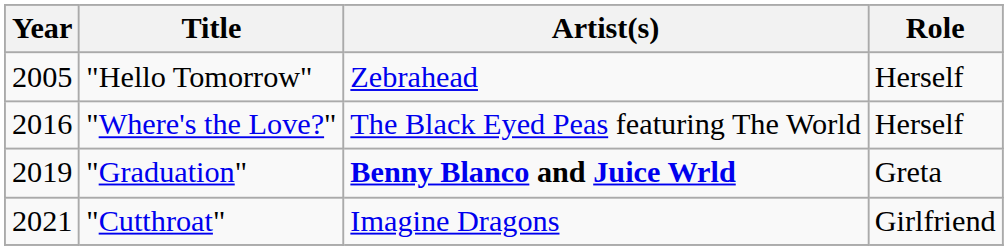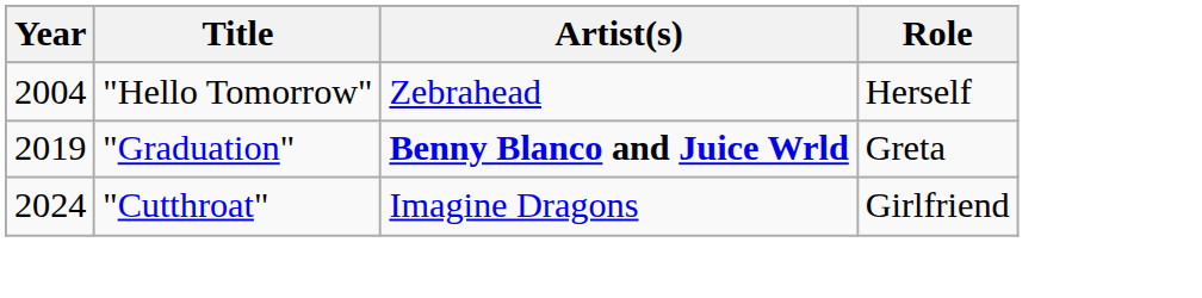 <table class="wikitable sortable">
 <tr>
 <th>Year</th>
 <th>Title</th>
 <th>Artist(s)</th>
 <th>Role</th>
 </tr>
 <tr>
-<td>2005</td>
+<td>2004</td>
 <td>"Hello Tomorrow"</td>
 <td><a href='#'>Zebrahead</a></td>
-<td>Herself</td>
-</tr>
-<tr>
-<td>2016</td>
-<td>"<a href='#'>Where's the Love?</a>"</td>
-<td><a href='#'>The Black Eyed Peas</a> featuring The World</td>
 <td>Herself</td>
 </tr>
 <tr>
 <td>2019</td>
 <td>"<a href='#'>Graduation</a>"</td>
 <td><strong><a href='#'>Benny Blanco</a> and <a href='#'>Juice Wrld</a></strong></td>
 <td>Greta</td>
 </tr>
 <tr>
-<td>2021</td>
+<td>2024</td>
 <td>"<a href='#'>Cutthroat</a>"</td>
 <td><a href='#'>Imagine Dragons</a></td>
 <td>Girlfriend</td>
 </tr>
 </table>
